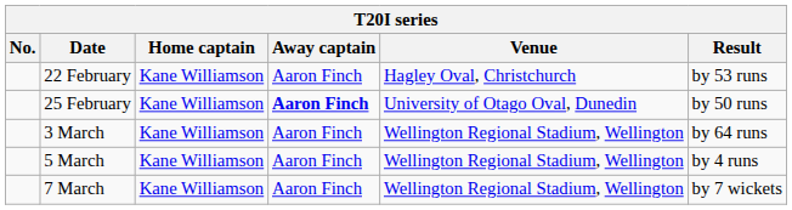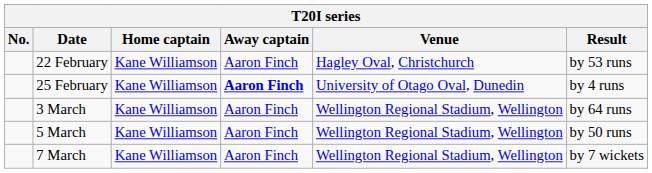 <table class="wikitable">
 <tr>
 <th colspan="9">T20I series</th>
 </tr>
 <tr>
 <th>No.</th>
 <th>Date</th>
 <th>Home captain</th>
 <th>Away captain</th>
 <th>Venue</th>
 <th>Result</th>
 </tr>
 <tr>
 <td></td>
 <td>22 February</td>
 <td><a href='#'>Kane Williamson</a></td>
 <td><a href='#'>Aaron Finch</a></td>
 <td><a href='#'>Hagley Oval</a>, <a href='#'>Christchurch</a></td>
 <td> by 53 runs</td>
 </tr>
 <tr>
 <td></td>
 <td>25 February</td>
 <td><a href='#'>Kane Williamson</a></td>
 <td><strong><a href='#'>Aaron Finch</a></strong></td>
 <td><a href='#'>University of Otago Oval</a>, <a href='#'>Dunedin</a></td>
-<td> by 50 runs</td>
+<td> by 4 runs</td>
 </tr>
 <tr>
 <td></td>
 <td>3 March</td>
 <td><a href='#'>Kane Williamson</a></td>
 <td><a href='#'>Aaron Finch</a></td>
 <td><a href='#'>Wellington Regional Stadium</a>, <a href='#'>Wellington</a></td>
 <td> by 64 runs</td>
 </tr>
 <tr>
 <td></td>
 <td>5 March</td>
 <td><a href='#'>Kane Williamson</a></td>
 <td><a href='#'>Aaron Finch</a></td>
 <td><a href='#'>Wellington Regional Stadium</a>, <a href='#'>Wellington</a></td>
-<td> by 4 runs</td>
+<td> by 50 runs</td>
 </tr>
 <tr>
 <td></td>
 <td>7 March</td>
 <td><a href='#'>Kane Williamson</a></td>
 <td><a href='#'>Aaron Finch</a></td>
 <td><a href='#'>Wellington Regional Stadium</a>, <a href='#'>Wellington</a></td>
 <td> by 7 wickets</td>
 </tr>
 </table>
